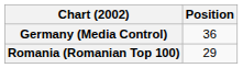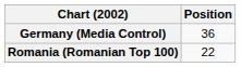 <table class="wikitable plainrowheaders" style="text-align:center">
 <tr>
 <th>Chart (2002)</th>
 <th>Position</th>
 </tr>
 <tr>
 <th scope="row">Germany (Media Control)</th>
 <td align="center">36</td>
 </tr>
 <tr>
 <th scope="row">Romania (Romanian Top 100)</th>
-<td align="center">29</td>
+<td align="center">22</td>
 </tr>
 </table>
